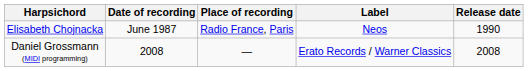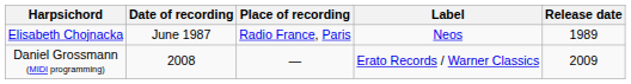 <table class="wikitable">
 <tr>
 <th>Harpsichord</th>
 <th>Date of recording</th>
 <th>Place of recording</th>
 <th>Label</th>
 <th>Release date</th>
 </tr>
 <tr>
 <td align="center"><a href='#'>Elisabeth Chojnacka</a></td>
 <td align="center">June 1987</td>
 <td align="center"><a href='#'>Radio France</a>, <a href='#'>Paris</a></td>
 <td align="center"><a href='#'>Neos</a></td>
-<td align="center">1990</td>
+<td align="center">1989</td>
 </tr>
 <tr>
 <td align="center">Daniel Grossmann<br><small><small>(<a href='#'>MIDI</a> programming)</small></small></td>
 <td align="center">2008</td>
 <td align="center">—</td>
 <td align="center"><a href='#'>Erato Records</a> / <a href='#'>Warner Classics</a></td>
-<td align="center">2008</td>
+<td align="center">2009</td>
 </tr>
 </table>
